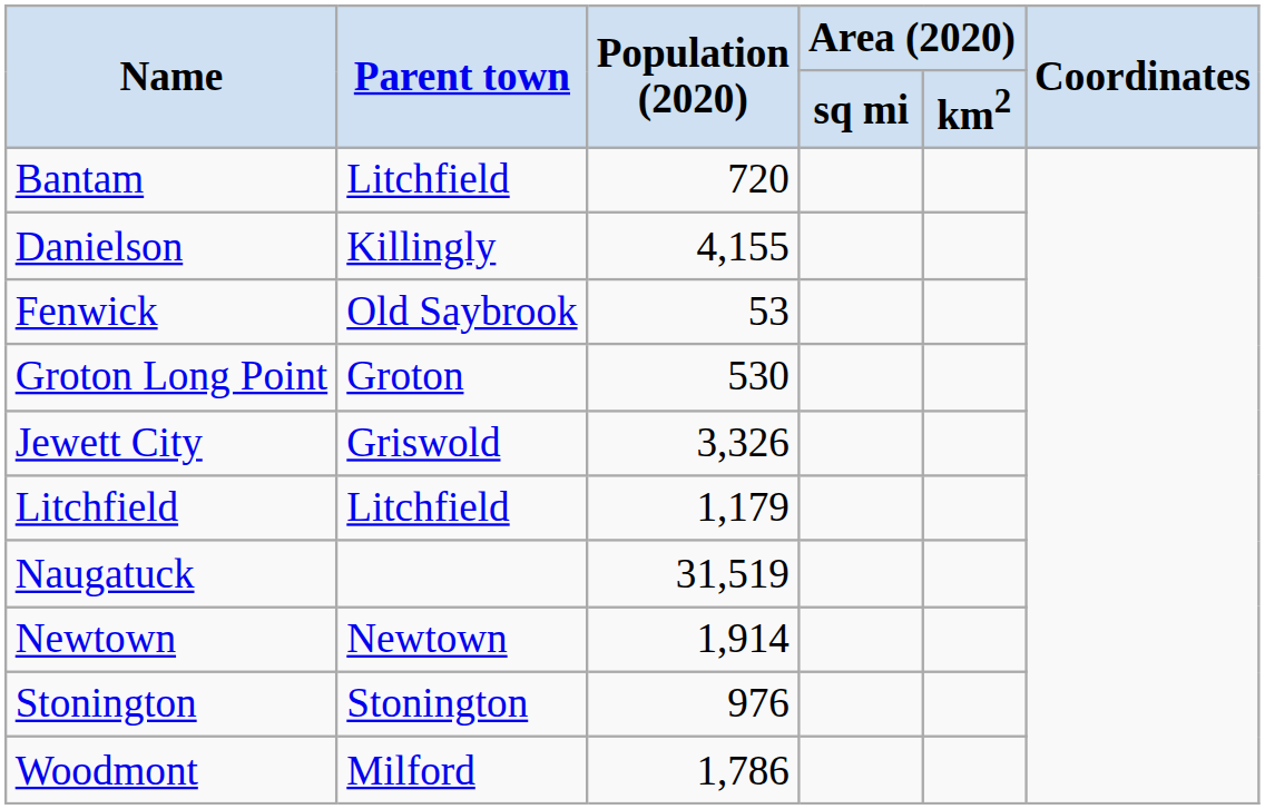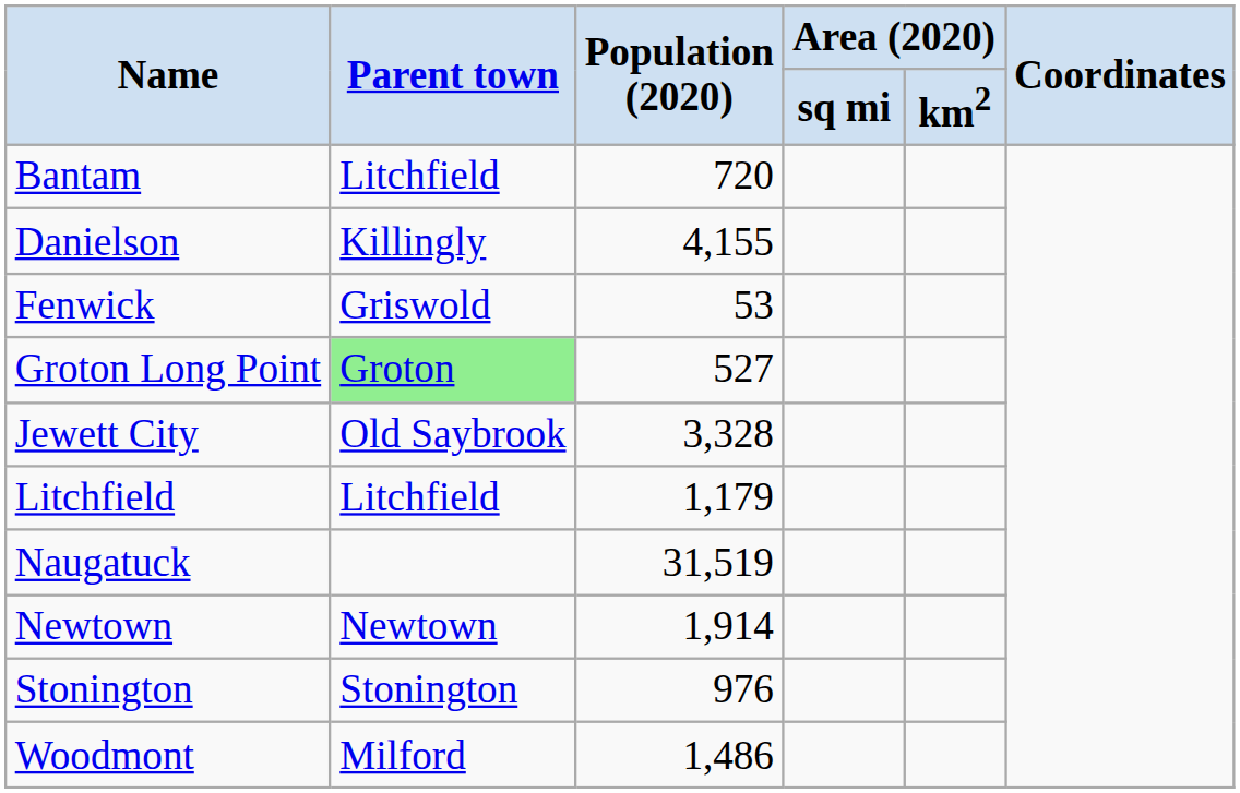 <table class="wikitable sortable">
 <tr>
 <th style="background-color:#CEE0F2;" rowspan=2>Name</th>
 <th style="background-color:#CEE0F2;" rowspan=2><a href='#'>Parent town</a></th>
 <th numbers style="background-color:#CEE0F2;" rowspan=2>Population<br>(2020)</th>
 <th style="background-color:#CEE0F2;" colspan=2>Area (2020)</th>
 <th style="background-color:#CEE0F2;" rowspan=2>Coordinates</th>
 </tr>
 <tr>
 <th style="background-color:#CEE0F2;">sq mi</th>
 <th style="background-color:#CEE0F2;">km<sup>2</sup></th>
 </tr>
 <tr>
 <td><a href='#'>Bantam</a></td>
 <td><a href='#'>Litchfield</a></td>
 <td align=right>720</td>
 <td></td>
 <td></td>
 </tr>
 <tr>
 <td><a href='#'>Danielson</a></td>
 <td><a href='#'>Killingly</a></td>
 <td align=right>4,155</td>
 <td></td>
 <td></td>
 </tr>
 <tr>
 <td><a href='#'>Fenwick</a></td>
-<td><a href='#'>Old Saybrook</a></td>
+<td><a href='#'>Griswold</a></td>
 <td align=right>53</td>
 <td></td>
 <td></td>
 </tr>
 <tr>
 <td><a href='#'>Groton Long Point</a></td>
-<td><a href='#'>Groton</a></td>
-<td align=right>530</td>
+<td style="background: lightgreen;"><a href='#'>Groton</a></td>
+<td align=right>527</td>
 <td></td>
 <td></td>
 </tr>
 <tr>
 <td><a href='#'>Jewett City</a></td>
-<td><a href='#'>Griswold</a></td>
-<td align=right>3,326</td>
+<td><a href='#'>Old Saybrook</a></td>
+<td align=right>3,328</td>
 <td></td>
 <td></td>
 </tr>
 <tr>
 <td><a href='#'>Litchfield</a></td>
 <td><a href='#'>Litchfield</a></td>
 <td align=right>1,179</td>
 <td></td>
 <td></td>
 </tr>
 <tr>
 <td><a href='#'>Naugatuck</a></td>
 <td> </td>
 <td align=right>31,519</td>
 <td></td>
 <td></td>
 </tr>
 <tr>
 <td><a href='#'>Newtown</a></td>
 <td><a href='#'>Newtown</a></td>
 <td align=right>1,914</td>
 <td></td>
 <td></td>
 </tr>
 <tr>
 <td><a href='#'>Stonington</a></td>
 <td><a href='#'>Stonington</a></td>
 <td align=right>976</td>
 <td></td>
 <td></td>
 </tr>
 <tr>
 <td><a href='#'>Woodmont</a></td>
 <td><a href='#'>Milford</a></td>
-<td align=right>1,786</td>
+<td align=right>1,486</td>
 <td></td>
 <td></td>
 </tr>
 </table>
